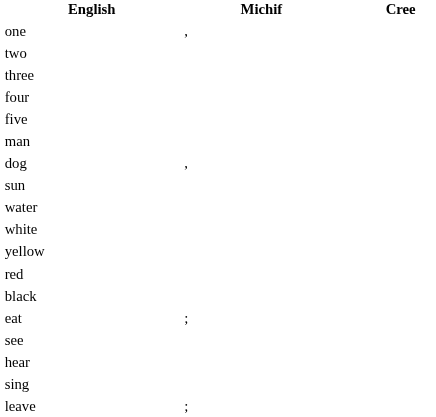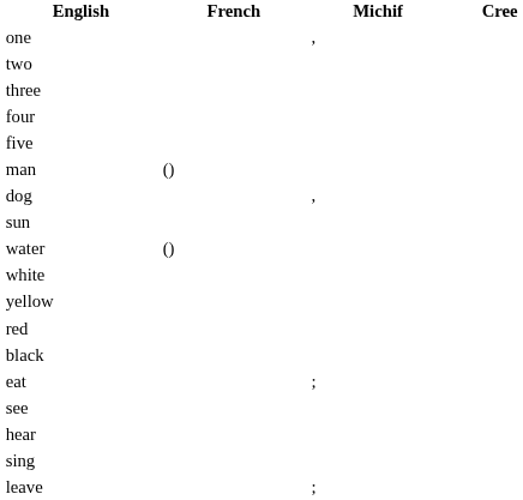 <table width="500" cellspacing="2" cellpadding="2">
 <tr>
 <th><strong>English</strong></th>
+<th><strong>French</strong></th>
 <th><strong>Michif</strong></th>
 <th><strong>Cree</strong></th>
 </tr>
 <tr>
 <td>one</td>
+<td></td>
 <td>, </td>
 <td></td>
 </tr>
 <tr>
 <td>two</td>
 <td></td>
 <td></td>
+<td></td>
 </tr>
 <tr>
 <td>three</td>
+<td></td>
 <td></td>
 <td></td>
 </tr>
 <tr>
 <td>four</td>
 <td></td>
 <td></td>
+<td></td>
 </tr>
 <tr>
 <td>five</td>
 <td></td>
 <td></td>
+<td></td>
 </tr>
 <tr>
 <td>man</td>
+<td> ()</td>
 <td></td>
 <td></td>
 </tr>
 <tr>
 <td>dog</td>
+<td></td>
 <td>, </td>
 <td></td>
 </tr>
 <tr>
 <td>sun</td>
 <td></td>
 <td></td>
+<td></td>
 </tr>
 <tr>
 <td>water</td>
+<td> ()</td>
 <td></td>
 <td></td>
 </tr>
 <tr>
 <td>white</td>
 <td></td>
 <td></td>
+<td></td>
 </tr>
 <tr>
 <td>yellow</td>
+<td></td>
 <td></td>
 <td></td>
 </tr>
 <tr>
 <td>red</td>
 <td></td>
 <td></td>
+<td></td>
 </tr>
 <tr>
 <td>black</td>
 <td></td>
 <td></td>
+<td></td>
 </tr>
 <tr>
 <td>eat</td>
+<td></td>
 <td>; </td>
 <td></td>
 </tr>
 <tr>
 <td>see</td>
 <td></td>
 <td></td>
+<td></td>
 </tr>
 <tr>
 <td>hear</td>
+<td></td>
 <td></td>
 <td></td>
 </tr>
 <tr>
 <td>sing</td>
 <td></td>
 <td></td>
+<td></td>
 </tr>
 <tr>
 <td>leave</td>
+<td></td>
 <td>; </td>
 <td></td>
 </tr>
 </table>
